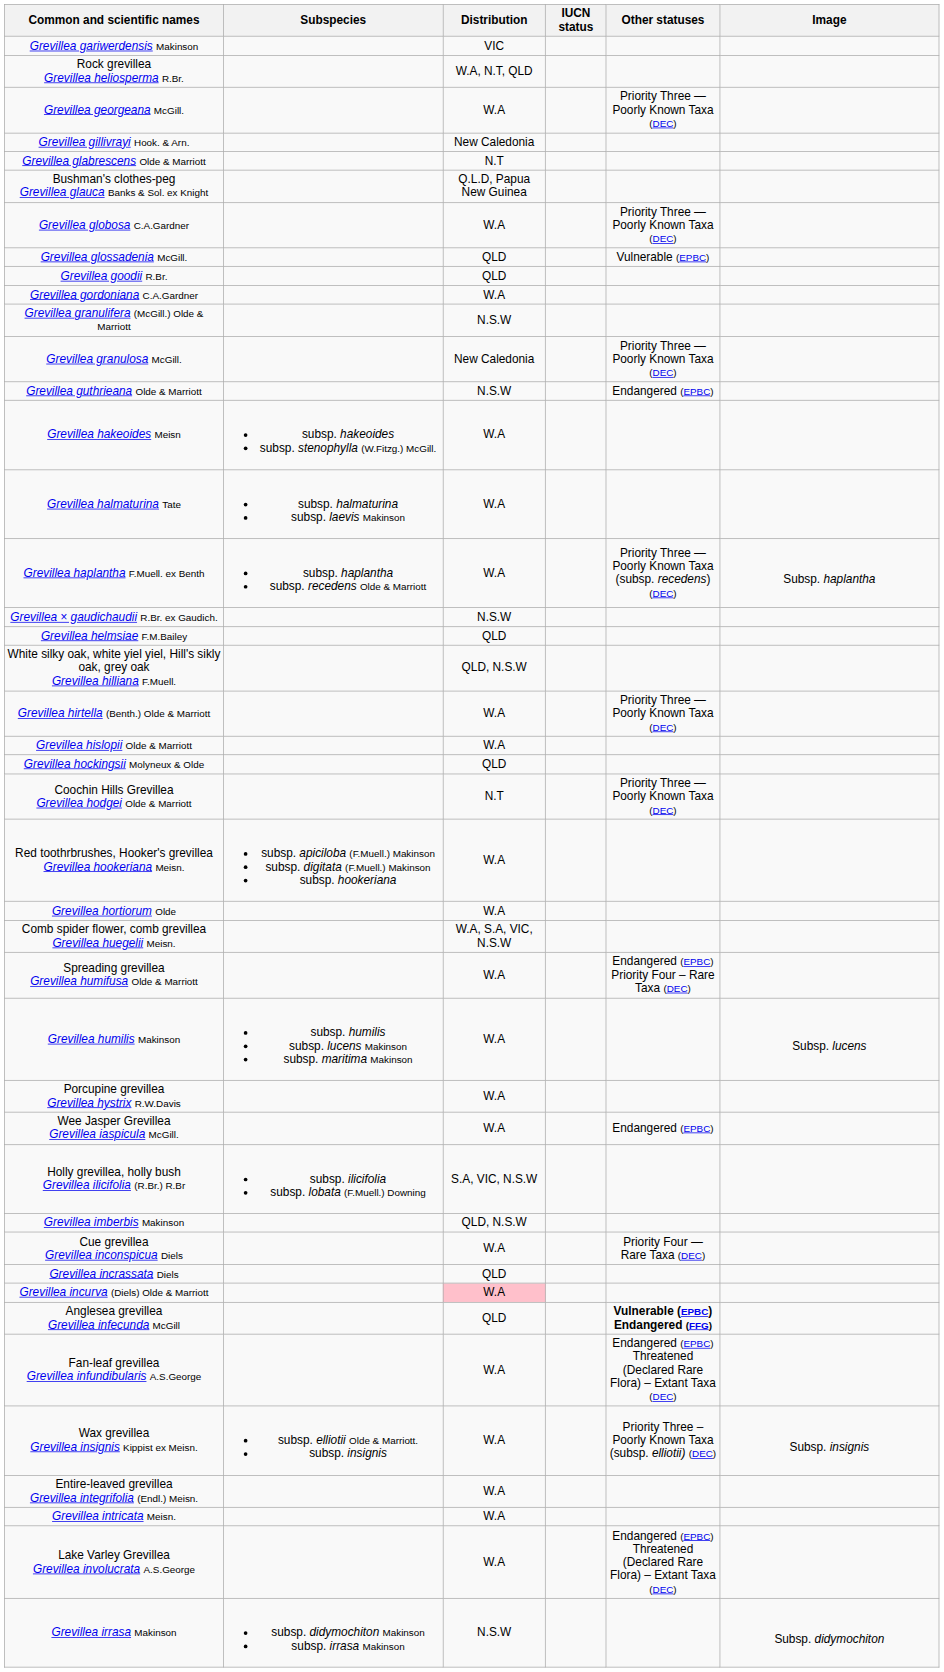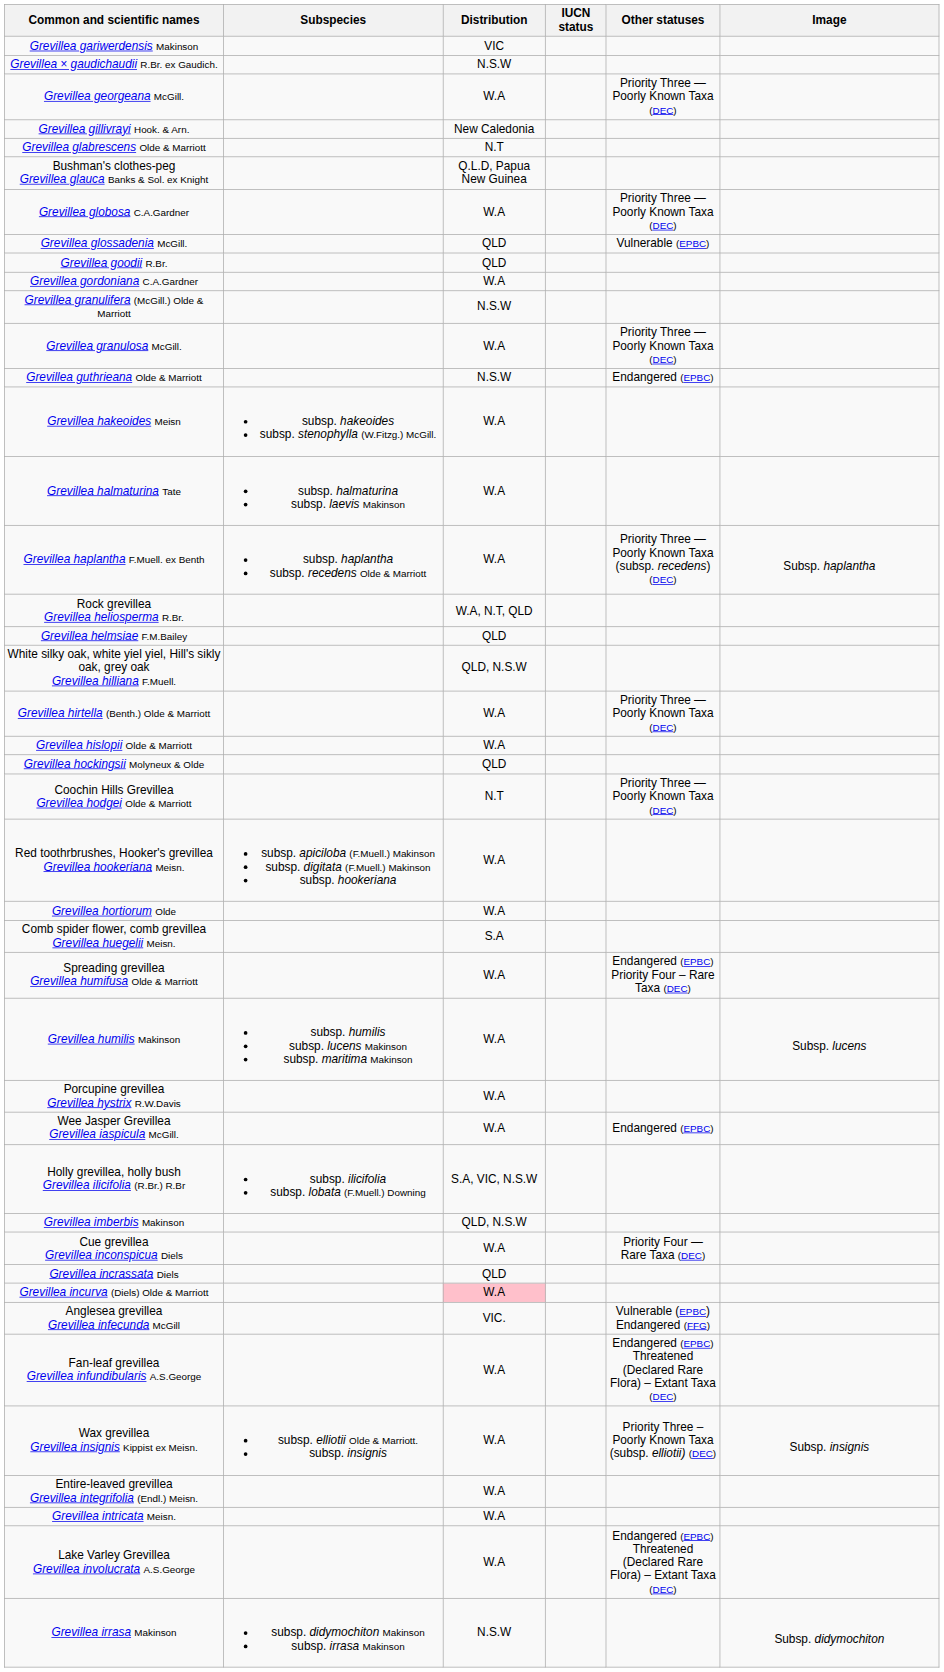 <table class="wikitable mw-collapsible wikitable_hidable" style="width:100%;text-align:center">
 <tr>
 <th style=width:200px>Common and scientific names </th>
 <th style=width:200px>Subspecies </th>
 <th style=width:50px>Distribution </th>
 <th style=width:50px>IUCN status </th>
 <th style=width:100px>Other statuses </th>
 <th style=width:200px>Image</th>
 </tr>
 <tr>
 <td><em><a href='#'>Grevillea gariwerdensis</a></em> <small>Makinson</small></td>
 <td></td>
 <td>VIC</td>
 <td></td>
 <td></td>
 <td></td>
 </tr>
 <tr>
-<td>Rock grevillea<br><em><a href='#'>Grevillea heliosperma</a></em> <small>R.Br.</small></td>
+<td><em><a href='#'>Grevillea × gaudichaudii</a></em> <small>R.Br. ex Gaudich.</small></td>
 <td></td>
-<td>W.A, N.T, QLD</td>
+<td>N.S.W</td>
 <td></td>
 <td></td>
 <td></td>
 </tr>
 <tr>
 <td><em><a href='#'>Grevillea georgeana</a></em> <small>McGill.</small></td>
 <td></td>
 <td>W.A</td>
 <td></td>
 <td>Priority Three — Poorly Known Taxa <small>(<a href='#'>DEC</a>)</small></td>
 <td></td>
 </tr>
 <tr>
 <td><em><a href='#'>Grevillea gillivrayi</a></em> <small>Hook. & Arn.</small></td>
 <td></td>
 <td>New Caledonia</td>
 <td></td>
 <td></td>
 <td></td>
 </tr>
 <tr>
 <td><em><a href='#'>Grevillea glabrescens</a></em> <small>Olde & Marriott</small></td>
 <td></td>
 <td>N.T</td>
 <td></td>
 <td></td>
 <td></td>
 </tr>
 <tr>
 <td>Bushman's clothes-peg<br><em><a href='#'>Grevillea glauca</a></em> <small>Banks & Sol. ex Knight</small></td>
 <td></td>
 <td>Q.L.D, Papua New Guinea</td>
 <td></td>
 <td></td>
 <td></td>
 </tr>
 <tr>
 <td><em><a href='#'>Grevillea globosa</a></em> <small>C.A.Gardner</small></td>
 <td></td>
 <td>W.A</td>
 <td></td>
 <td>Priority Three — Poorly Known Taxa <small>(<a href='#'>DEC</a>)</small></td>
 <td></td>
 </tr>
 <tr>
 <td><em><a href='#'>Grevillea glossadenia</a></em> <small>McGill.</small></td>
 <td></td>
 <td>QLD</td>
 <td></td>
 <td>Vulnerable <small>(<a href='#'>EPBC</a>)</small></td>
 <td></td>
 </tr>
 <tr>
 <td><em><a href='#'>Grevillea goodii</a></em> <small>R.Br.</small></td>
 <td></td>
 <td>QLD</td>
 <td></td>
 <td></td>
 <td></td>
 </tr>
 <tr>
 <td><em><a href='#'>Grevillea gordoniana</a></em> <small>C.A.Gardner</small></td>
 <td></td>
 <td>W.A</td>
 <td></td>
 <td></td>
 <td></td>
 </tr>
 <tr>
 <td><em><a href='#'>Grevillea granulifera</a></em> <small>(McGill.) Olde & Marriott</small></td>
 <td></td>
 <td>N.S.W</td>
 <td></td>
 <td></td>
 <td></td>
 </tr>
 <tr>
 <td><em><a href='#'>Grevillea granulosa</a></em> <small>McGill.</small></td>
 <td></td>
-<td>New Caledonia</td>
+<td>W.A</td>
 <td></td>
 <td>Priority Three — Poorly Known Taxa <small>(<a href='#'>DEC</a>)</small></td>
 <td></td>
 </tr>
 <tr>
 <td><em><a href='#'>Grevillea guthrieana</a></em> <small>Olde & Marriott</small></td>
 <td></td>
 <td>N.S.W</td>
 <td></td>
 <td>Endangered <small>(<a href='#'>EPBC</a>)</small></td>
 <td></td>
 </tr>
 <tr>
 <td><em><a href='#'>Grevillea hakeoides</a></em> <small>Meisn</small></td>
 <td><br><ul><li>subsp. <em>hakeoides</em></li><li>subsp. <em>stenophylla</em> <small>(W.Fitzg.) McGill.</small></li></ul></td>
 <td>W.A</td>
 <td></td>
 <td></td>
 <td></td>
 </tr>
 <tr>
 <td><em><a href='#'>Grevillea halmaturina</a></em> <small>Tate</small></td>
 <td><br><ul><li>subsp. <em>halmaturina</em></li><li>subsp. <em>laevis</em> <small>Makinson</small></li></ul></td>
 <td>W.A</td>
 <td></td>
 <td></td>
 <td></td>
 </tr>
 <tr>
 <td><em><a href='#'>Grevillea haplantha</a></em> <small>F.Muell. ex Benth</small></td>
 <td><br><ul><li>subsp. <em>haplantha</em></li><li>subsp. <em>recedens</em> <small>Olde & Marriott</small></li></ul></td>
 <td>W.A</td>
 <td></td>
 <td>Priority Three — Poorly Known Taxa (subsp. <em>recedens</em>) <small>(<a href='#'>DEC</a>)</small></td>
 <td><br>Subsp. <em>haplantha</em></td>
 </tr>
 <tr>
-<td><em><a href='#'>Grevillea × gaudichaudii</a></em> <small>R.Br. ex Gaudich.</small></td>
+<td>Rock grevillea<br><em><a href='#'>Grevillea heliosperma</a></em> <small>R.Br.</small></td>
 <td></td>
-<td>N.S.W</td>
+<td>W.A, N.T, QLD</td>
 <td></td>
 <td></td>
 <td></td>
 </tr>
 <tr>
 <td><em><a href='#'>Grevillea helmsiae</a></em> <small>F.M.Bailey</small></td>
 <td></td>
 <td>QLD</td>
 <td></td>
 <td></td>
 <td></td>
 </tr>
 <tr>
 <td>White silky oak, white yiel yiel, Hill's sikly oak, grey oak<br><em><a href='#'>Grevillea hilliana</a></em> <small>F.Muell.</small></td>
 <td></td>
 <td>QLD, N.S.W</td>
 <td></td>
 <td></td>
 <td></td>
 </tr>
 <tr>
 <td><em><a href='#'>Grevillea hirtella</a></em> <small>(Benth.) Olde & Marriott</small></td>
 <td></td>
 <td>W.A</td>
 <td></td>
 <td>Priority Three — Poorly Known Taxa <small>(<a href='#'>DEC</a>)</small></td>
 <td></td>
 </tr>
 <tr>
 <td><em><a href='#'>Grevillea hislopii</a></em> <small>Olde & Marriott</small></td>
 <td></td>
 <td>W.A</td>
 <td></td>
 <td></td>
 <td></td>
 </tr>
 <tr>
 <td><em><a href='#'>Grevillea hockingsii</a></em> <small>Molyneux & Olde</small></td>
 <td></td>
 <td>QLD</td>
 <td></td>
 <td></td>
 <td></td>
 </tr>
 <tr>
 <td>Coochin Hills Grevillea<br><em><a href='#'>Grevillea hodgei</a></em> <small>Olde & Marriott</small></td>
 <td></td>
 <td>N.T</td>
 <td></td>
 <td>Priority Three — Poorly Known Taxa <small>(<a href='#'>DEC</a>)</small></td>
 <td></td>
 </tr>
 <tr>
 <td>Red toothrbrushes, Hooker's grevillea<br><em><a href='#'>Grevillea hookeriana</a></em> <small>Meisn.</small></td>
 <td><br><ul><li>subsp. <em>apiciloba</em> <small>(F.Muell.) Makinson</small></li><li>subsp. <em>digitata</em> <small>(F.Muell.) Makinson</small></li><li>subsp. <em>hookeriana</em></li></ul></td>
 <td>W.A</td>
 <td></td>
 <td></td>
 <td></td>
 </tr>
 <tr>
 <td><em><a href='#'>Grevillea hortiorum</a></em> <small>Olde</small></td>
 <td></td>
 <td>W.A</td>
 <td></td>
 <td></td>
 <td></td>
 </tr>
 <tr>
 <td>Comb spider flower, comb grevillea<br><em><a href='#'>Grevillea huegelii</a></em> <small>Meisn.</small></td>
 <td></td>
-<td>W.A, S.A, VIC, N.S.W</td>
+<td>S.A</td>
 <td></td>
 <td></td>
 <td></td>
 </tr>
 <tr>
 <td>Spreading grevillea<br><em><a href='#'>Grevillea humifusa</a></em> <small>Olde & Marriott</small></td>
 <td></td>
 <td>W.A</td>
 <td></td>
 <td>Endangered <small>(<a href='#'>EPBC</a>)</small><br>Priority Four – Rare Taxa <small>(<a href='#'>DEC</a>)</small></td>
 <td></td>
 </tr>
 <tr>
 <td><em><a href='#'>Grevillea humilis</a></em> <small>Makinson</small></td>
 <td><br><ul><li>subsp. <em>humilis</em></li><li>subsp. <em>lucens</em> <small>Makinson</small></li><li>subsp. <em>maritima</em> <small>Makinson</small></li></ul></td>
 <td>W.A</td>
 <td></td>
 <td></td>
 <td><br>Subsp. <em>lucens</em></td>
 </tr>
 <tr>
 <td>Porcupine grevillea<br><em><a href='#'>Grevillea hystrix</a></em> <small>R.W.Davis</small></td>
 <td></td>
 <td>W.A</td>
 <td></td>
 <td></td>
 <td></td>
 </tr>
 <tr>
 <td>Wee Jasper Grevillea<br><em><a href='#'>Grevillea iaspicula</a></em> <small>McGill.</small></td>
 <td></td>
 <td>W.A</td>
 <td></td>
 <td>Endangered <small>(<a href='#'>EPBC</a>)</small></td>
 <td></td>
 </tr>
 <tr>
 <td>Holly grevillea, holly bush<br><em><a href='#'>Grevillea ilicifolia</a></em> <small>(R.Br.) R.Br</small></td>
 <td><br><ul><li>subsp. <em>ilicifolia</em></li><li>subsp. <em>lobata</em> <small>(F.Muell.) Downing</small></li></ul></td>
 <td>S.A, VIC, N.S.W</td>
 <td></td>
 <td></td>
 <td></td>
 </tr>
 <tr>
 <td><em><a href='#'>Grevillea imberbis</a></em> <small>Makinson</small></td>
 <td></td>
 <td>QLD, N.S.W</td>
 <td></td>
 <td></td>
 <td></td>
 </tr>
 <tr>
 <td>Cue grevillea<br><em><a href='#'>Grevillea inconspicua</a></em> <small>Diels</small></td>
 <td></td>
 <td>W.A</td>
 <td></td>
 <td>Priority Four — Rare Taxa <small>(<a href='#'>DEC</a>)</small></td>
 <td></td>
 </tr>
 <tr>
 <td><em><a href='#'>Grevillea incrassata</a></em> <small>Diels</small></td>
 <td></td>
 <td>QLD</td>
 <td></td>
 <td></td>
 <td></td>
 </tr>
 <tr>
 <td><em><a href='#'>Grevillea incurva</a></em> <small>(Diels) Olde & Marriott</small></td>
 <td></td>
 <td style="background: pink;">W.A</td>
 <td></td>
 <td></td>
 <td></td>
 </tr>
 <tr>
 <td>Anglesea grevillea<br><em><a href='#'>Grevillea infecunda</a></em> <small>McGill</small></td>
 <td></td>
-<td>QLD</td>
+<td>VIC.</td>
 <td></td>
-<td><strong>Vulnerable (<small><a href='#'>EPBC</a></small>)<br>Endangered <small>(<a href='#'>FFG</a>)</small></strong></td>
+<td>Vulnerable (<small><a href='#'>EPBC</a></small>)<br>Endangered <small>(<a href='#'>FFG</a>)</small></td>
 <td></td>
 </tr>
 <tr>
 <td>Fan-leaf grevillea<br><em><a href='#'>Grevillea infundibularis</a></em> <small>A.S.George</small></td>
 <td></td>
 <td>W.A</td>
 <td></td>
 <td>Endangered <small>(<a href='#'>EPBC</a>)</small><br>Threatened (Declared Rare Flora) – Extant Taxa <small>(<a href='#'>DEC</a>)</small></td>
 <td></td>
 </tr>
 <tr>
 <td>Wax grevillea<br><em><a href='#'>Grevillea insignis</a></em> <small>Kippist ex Meisn.</small></td>
 <td><br><ul><li>subsp. <em>elliotii</em> <small>Olde & Marriott.</small></li><li>subsp. <em>insignis</em></li></ul></td>
 <td>W.A</td>
 <td></td>
 <td>Priority Three – Poorly Known Taxa (subsp. <em>elliotii)</em> <small>(<a href='#'>DEC</a>)</small></td>
 <td><br>Subsp. <em>insignis</em></td>
 </tr>
 <tr>
 <td>Entire-leaved grevillea<br><em><a href='#'>Grevillea integrifolia</a></em> <small>(Endl.) Meisn.</small></td>
 <td></td>
 <td>W.A</td>
 <td></td>
 <td></td>
 <td></td>
 </tr>
 <tr>
 <td><em><a href='#'>Grevillea intricata</a></em> <small>Meisn.</small></td>
 <td></td>
 <td>W.A</td>
 <td></td>
 <td></td>
 <td></td>
 </tr>
 <tr>
 <td>Lake Varley Grevillea<br><em><a href='#'>Grevillea involucrata</a></em> <small>A.S.George</small></td>
 <td></td>
 <td>W.A</td>
 <td></td>
 <td>Endangered <small>(<a href='#'>EPBC</a>)</small><br>Threatened (Declared Rare Flora) – Extant Taxa <small>(<a href='#'>DEC</a>)</small></td>
 <td></td>
 </tr>
 <tr>
 <td><em><a href='#'>Grevillea irrasa</a></em> <small>Makinson</small></td>
 <td><br><ul><li>subsp. <em>didymochiton</em> <small>Makinson</small></li><li>subsp. <em>irrasa</em> <small>Makinson</small></li></ul></td>
 <td>N.S.W</td>
 <td></td>
 <td></td>
 <td><br>Subsp. <em>didymochiton</em></td>
 </tr>
 </table>
